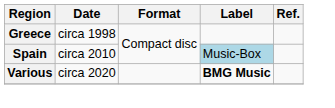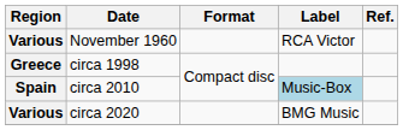 <table class="wikitable plainrowheaders">
 <tr>
 <th scope="col">Region</th>
 <th scope="col">Date</th>
 <th scope="col">Format</th>
 <th scope="col">Label</th>
 <th scope="col">Ref.</th>
+</tr>
+<tr>
+<th scope="row">Various</th>
+<td>November 1960</td>
+<td></td>
+<td>RCA Victor</td>
+<td></td>
 </tr>
 <tr>
 <th scope="row">Greece</th>
 <td>circa 1998</td>
 <td rowspan="2">Compact disc</td>
 <td></td>
 <td></td>
 </tr>
 <tr>
 <th scope="row">Spain</th>
 <td>circa 2010</td>
 <td style="background: lightblue;">Music-Box</td>
 <td></td>
 </tr>
 <tr>
 <th scope="row">Various</th>
 <td>circa 2020</td>
 <td></td>
-<td><strong>BMG Music</strong></td>
+<td>BMG Music</td>
 <td></td>
 </tr>
 <tr>
 </tr>
 </table>
